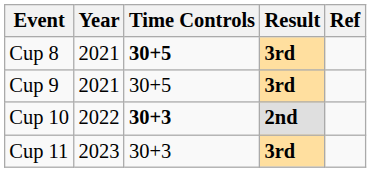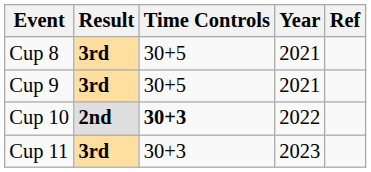 <table class="wikitable">
 <tr>
 <th>Event</th>
+<th>Result</th>
+<th>Time Controls</th>
 <th>Year</th>
-<th>Time Controls</th>
-<th>Result</th>
 <th>Ref</th>
 </tr>
 <tr>
 <td>Cup 8</td>
+<td style="background:#FFDF9F;"><strong>3rd</strong></td>
+<td>30+5</td>
 <td>2021</td>
-<td><strong>30+5</strong></td>
-<td style="background:#FFDF9F;"><strong>3rd</strong></td>
 <td></td>
 </tr>
 <tr>
 <td>Cup 9</td>
+<td style="background:#FFDF9F;"><strong>3rd</strong></td>
+<td>30+5</td>
 <td>2021</td>
-<td>30+5</td>
-<td style="background:#FFDF9F;"><strong>3rd</strong></td>
 <td></td>
 </tr>
 <tr>
 <td>Cup 10</td>
+<td style="background:#DFDFDF;"><strong>2nd</strong></td>
+<td><strong>30+3</strong></td>
 <td>2022</td>
-<td><strong>30+3</strong></td>
-<td style="background:#DFDFDF;"><strong>2nd</strong></td>
 <td></td>
 </tr>
 <tr>
 <td>Cup 11</td>
+<td style="background:#FFDF9F;"><strong>3rd</strong></td>
+<td>30+3</td>
 <td>2023</td>
-<td>30+3</td>
-<td style="background:#FFDF9F;"><strong>3rd</strong></td>
 <td></td>
 </tr>
 </table>
